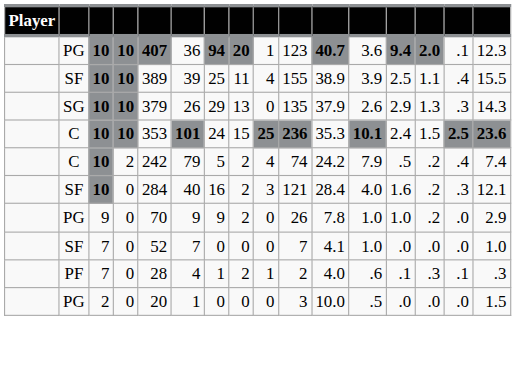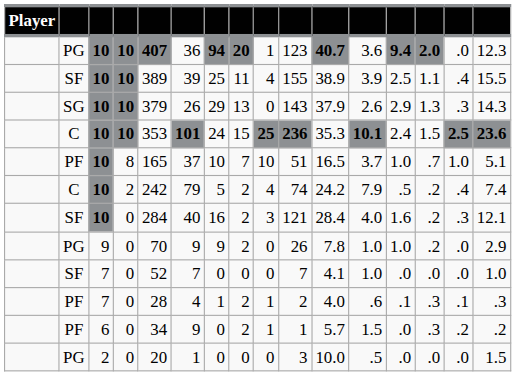 <table class="wikitable sortable" style="font-size: 95%; text-align:right;">
 <tr>
 <th style="background:#010101; color:#FFFFFF; border-top:#8D9093 3px solid; border-bottom:#8D9093 3px solid;">Player</th>
 <th style="background:#010101; color:#FFFFFF; border-top:#8D9093 3px solid; border-bottom:#8D9093 3px solid;"></th>
 <th style="background:#010101; color:#FFFFFF; border-top:#8D9093 3px solid; border-bottom:#8D9093 3px solid;"></th>
 <th style="background:#010101; color:#FFFFFF; border-top:#8D9093 3px solid; border-bottom:#8D9093 3px solid;"></th>
 <th style="background:#010101; color:#FFFFFF; border-top:#8D9093 3px solid; border-bottom:#8D9093 3px solid;"></th>
 <th style="background:#010101; color:#FFFFFF; border-top:#8D9093 3px solid; border-bottom:#8D9093 3px solid;"></th>
 <th style="background:#010101; color:#FFFFFF; border-top:#8D9093 3px solid; border-bottom:#8D9093 3px solid;"></th>
 <th style="background:#010101; color:#FFFFFF; border-top:#8D9093 3px solid; border-bottom:#8D9093 3px solid;"></th>
 <th style="background:#010101; color:#FFFFFF; border-top:#8D9093 3px solid; border-bottom:#8D9093 3px solid;"></th>
 <th style="background:#010101; color:#FFFFFF; border-top:#8D9093 3px solid; border-bottom:#8D9093 3px solid;"></th>
 <th style="background:#010101; color:#FFFFFF; border-top:#8D9093 3px solid; border-bottom:#8D9093 3px solid;"></th>
 <th style="background:#010101; color:#FFFFFF; border-top:#8D9093 3px solid; border-bottom:#8D9093 3px solid;"></th>
 <th style="background:#010101; color:#FFFFFF; border-top:#8D9093 3px solid; border-bottom:#8D9093 3px solid;"></th>
 <th style="background:#010101; color:#FFFFFF; border-top:#8D9093 3px solid; border-bottom:#8D9093 3px solid;"></th>
 <th style="background:#010101; color:#FFFFFF; border-top:#8D9093 3px solid; border-bottom:#8D9093 3px solid;"></th>
 <th style="background:#010101; color:#FFFFFF; border-top:#8D9093 3px solid; border-bottom:#8D9093 3px solid;"></th>
 </tr>
 <tr>
 <td style="text-align:left;"></td>
 <td style="text-align:center;">PG</td>
 <td style="background:#8D9093; color:#010101;"><strong>10</strong></td>
 <td style="background:#8D9093; color:#010101;"><strong>10</strong></td>
 <td style="background:#8D9093; color:#010101;"><strong>407</strong></td>
 <td>36</td>
 <td style="background:#8D9093; color:#010101;"><strong>94</strong></td>
 <td style="background:#8D9093; color:#010101;"><strong>20</strong></td>
 <td>1</td>
 <td>123</td>
 <td style="background:#8D9093; color:#010101;"><strong>40.7</strong></td>
 <td>3.6</td>
 <td style="background:#8D9093; color:#010101;"><strong>9.4</strong></td>
 <td style="background:#8D9093; color:#010101;"><strong>2.0</strong></td>
-<td>.1</td>
+<td>.0</td>
 <td>12.3</td>
 </tr>
 <tr>
 <td style="text-align:left;"></td>
 <td style="text-align:center;">SF</td>
 <td style="background:#8D9093; color:#010101;"><strong>10</strong></td>
 <td style="background:#8D9093; color:#010101;"><strong>10</strong></td>
 <td>389</td>
 <td>39</td>
 <td>25</td>
 <td>11</td>
 <td>4</td>
 <td>155</td>
 <td>38.9</td>
 <td>3.9</td>
 <td>2.5</td>
 <td>1.1</td>
 <td>.4</td>
 <td>15.5</td>
 </tr>
 <tr>
 <td style="text-align:left;"></td>
 <td style="text-align:center;">SG</td>
 <td style="background:#8D9093; color:#010101;"><strong>10</strong></td>
 <td style="background:#8D9093; color:#010101;"><strong>10</strong></td>
 <td>379</td>
 <td>26</td>
 <td>29</td>
 <td>13</td>
 <td>0</td>
-<td>135</td>
+<td>143</td>
 <td>37.9</td>
 <td>2.6</td>
 <td>2.9</td>
 <td>1.3</td>
 <td>.3</td>
 <td>14.3</td>
 </tr>
 <tr>
 <td style="text-align:left;"></td>
 <td style="text-align:center;">C</td>
 <td style="background:#8D9093; color:#010101;"><strong>10</strong></td>
 <td style="background:#8D9093; color:#010101;"><strong>10</strong></td>
 <td>353</td>
 <td style="background:#8D9093; color:#010101;"><strong>101</strong></td>
 <td>24</td>
 <td>15</td>
 <td style="background:#8D9093; color:#010101;"><strong>25</strong></td>
 <td style="background:#8D9093; color:#010101;"><strong>236</strong></td>
 <td>35.3</td>
 <td style="background:#8D9093; color:#010101;"><strong>10.1</strong></td>
 <td>2.4</td>
 <td>1.5</td>
 <td style="background:#8D9093; color:#010101;"><strong>2.5</strong></td>
 <td style="background:#8D9093; color:#010101;"><strong>23.6</strong></td>
+</tr>
+<tr>
+<td style="text-align:left;"></td>
+<td style="text-align:center;">PF</td>
+<td style="background:#8D9093; color:#010101;"><strong>10</strong></td>
+<td>8</td>
+<td>165</td>
+<td>37</td>
+<td>10</td>
+<td>7</td>
+<td>10</td>
+<td>51</td>
+<td>16.5</td>
+<td>3.7</td>
+<td>1.0</td>
+<td>.7</td>
+<td>1.0</td>
+<td>5.1</td>
 </tr>
 <tr>
 <td style="text-align:left;"></td>
 <td style="text-align:center;">C</td>
 <td style="background:#8D9093; color:#010101;"><strong>10</strong></td>
 <td>2</td>
 <td>242</td>
 <td>79</td>
 <td>5</td>
 <td>2</td>
 <td>4</td>
 <td>74</td>
 <td>24.2</td>
 <td>7.9</td>
 <td>.5</td>
 <td>.2</td>
 <td>.4</td>
 <td>7.4</td>
 </tr>
 <tr>
 <td style="text-align:left;"></td>
 <td style="text-align:center;">SF</td>
 <td style="background:#8D9093; color:#010101;"><strong>10</strong></td>
 <td>0</td>
 <td>284</td>
 <td>40</td>
 <td>16</td>
 <td>2</td>
 <td>3</td>
 <td>121</td>
 <td>28.4</td>
 <td>4.0</td>
 <td>1.6</td>
 <td>.2</td>
 <td>.3</td>
 <td>12.1</td>
 </tr>
 <tr>
 <td style="text-align:left;"></td>
 <td style="text-align:center;">PG</td>
 <td>9</td>
 <td>0</td>
 <td>70</td>
 <td>9</td>
 <td>9</td>
 <td>2</td>
 <td>0</td>
 <td>26</td>
 <td>7.8</td>
 <td>1.0</td>
 <td>1.0</td>
 <td>.2</td>
 <td>.0</td>
 <td>2.9</td>
 </tr>
 <tr>
 <td style="text-align:left;"></td>
 <td style="text-align:center;">SF</td>
 <td>7</td>
 <td>0</td>
 <td>52</td>
 <td>7</td>
 <td>0</td>
 <td>0</td>
 <td>0</td>
 <td>7</td>
 <td>4.1</td>
 <td>1.0</td>
 <td>.0</td>
 <td>.0</td>
 <td>.0</td>
 <td>1.0</td>
 </tr>
 <tr>
 <td style="text-align:left;"></td>
 <td style="text-align:center;">PF</td>
 <td>7</td>
 <td>0</td>
 <td>28</td>
 <td>4</td>
 <td>1</td>
 <td>2</td>
 <td>1</td>
 <td>2</td>
 <td>4.0</td>
 <td>.6</td>
 <td>.1</td>
 <td>.3</td>
 <td>.1</td>
 <td>.3</td>
 </tr>
 <tr>
 <td style="text-align:left;"></td>
+<td style="text-align:center;">PF</td>
+<td>6</td>
+<td>0</td>
+<td>34</td>
+<td>9</td>
+<td>0</td>
+<td>2</td>
+<td>1</td>
+<td>1</td>
+<td>5.7</td>
+<td>1.5</td>
+<td>.0</td>
+<td>.3</td>
+<td>.2</td>
+<td>.2</td>
+</tr>
+<tr>
+<td style="text-align:left;"></td>
 <td style="text-align:center;">PG</td>
 <td>2</td>
 <td>0</td>
 <td>20</td>
 <td>1</td>
 <td>0</td>
 <td>0</td>
 <td>0</td>
 <td>3</td>
 <td>10.0</td>
 <td>.5</td>
 <td>.0</td>
 <td>.0</td>
 <td>.0</td>
 <td>1.5</td>
 </tr>
 </table>
